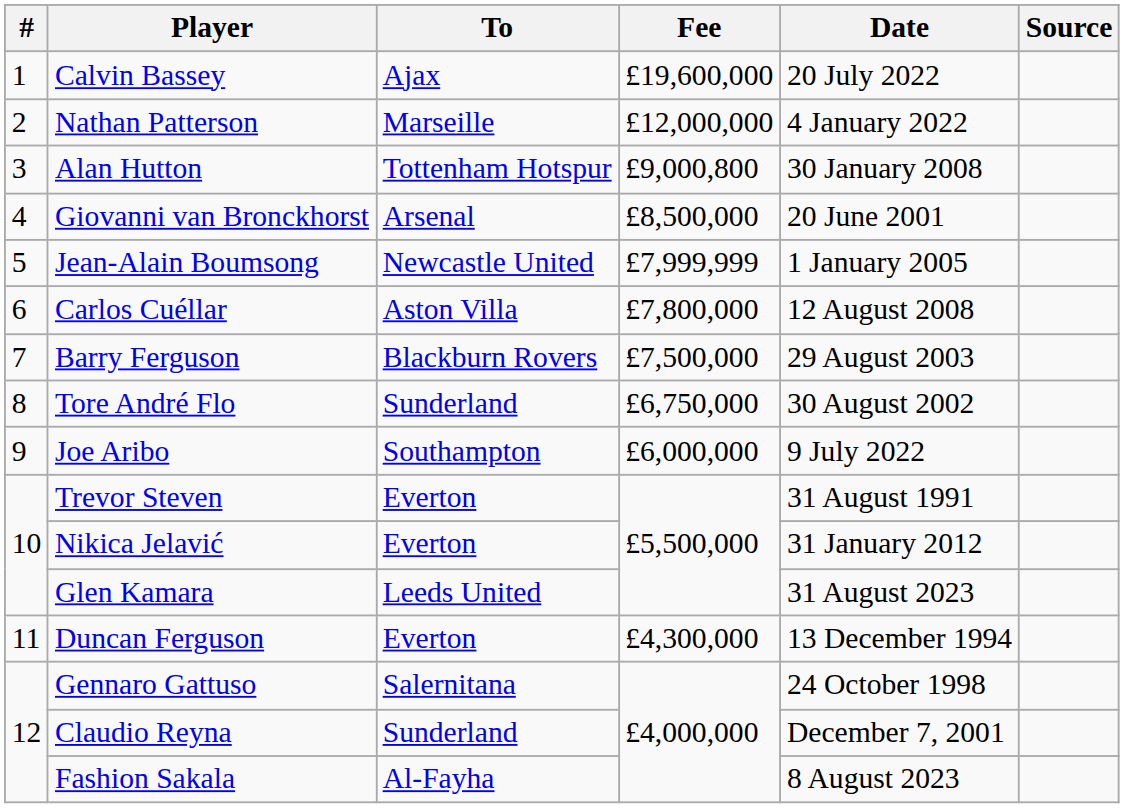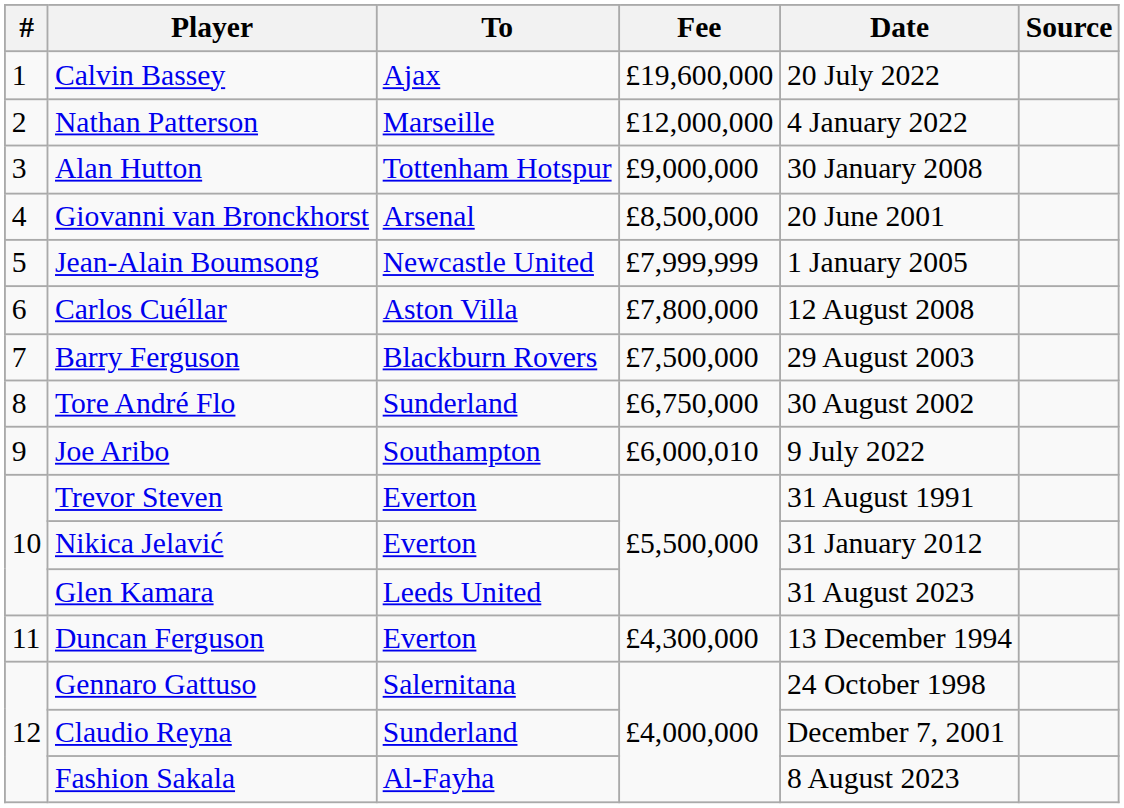 <table class="wikitable sortable">
 <tr>
 <th>#</th>
 <th>Player</th>
 <th>To</th>
 <th>Fee</th>
 <th>Date</th>
 <th>Source</th>
 </tr>
 <tr>
 <td>1</td>
 <td> <a href='#'>Calvin Bassey</a></td>
 <td> <a href='#'>Ajax</a></td>
 <td>£19,600,000</td>
 <td>20 July 2022</td>
 <td align="center"></td>
 </tr>
 <tr>
 <td>2</td>
 <td> <a href='#'>Nathan Patterson</a></td>
 <td> <a href='#'>Marseille</a></td>
 <td>£12,000,000</td>
 <td>4 January 2022</td>
 <td align="center"></td>
 </tr>
 <tr>
 <td>3</td>
 <td> <a href='#'>Alan Hutton</a></td>
 <td> <a href='#'>Tottenham Hotspur</a></td>
-<td>£9,000,800</td>
+<td>£9,000,000</td>
 <td>30 January 2008</td>
 <td align="center"></td>
 </tr>
 <tr>
 <td>4</td>
 <td> <a href='#'>Giovanni van Bronckhorst</a></td>
 <td> <a href='#'>Arsenal</a></td>
 <td>£8,500,000</td>
 <td>20 June 2001</td>
 <td align="center"></td>
 </tr>
 <tr>
 <td>5</td>
 <td> <a href='#'>Jean-Alain Boumsong</a></td>
 <td> <a href='#'>Newcastle United</a></td>
 <td>£7,999,999</td>
 <td>1 January 2005</td>
 <td align="center"></td>
 </tr>
 <tr>
 <td>6</td>
 <td> <a href='#'>Carlos Cuéllar</a></td>
 <td> <a href='#'>Aston Villa</a></td>
 <td>£7,800,000</td>
 <td>12 August 2008</td>
 <td align="center"></td>
 </tr>
 <tr>
 <td>7</td>
 <td> <a href='#'>Barry Ferguson</a></td>
 <td> <a href='#'>Blackburn Rovers</a></td>
 <td>£7,500,000</td>
 <td>29 August 2003</td>
 <td align="center"></td>
 </tr>
 <tr>
 <td>8</td>
 <td> <a href='#'>Tore André Flo</a></td>
 <td> <a href='#'>Sunderland</a></td>
 <td>£6,750,000</td>
 <td>30 August 2002</td>
 <td align="center"></td>
 </tr>
 <tr>
 <td>9</td>
 <td> <a href='#'>Joe Aribo</a></td>
 <td> <a href='#'>Southampton</a></td>
-<td>£6,000,000</td>
+<td>£6,000,010</td>
 <td>9 July 2022</td>
 <td align="center"></td>
 </tr>
 <tr>
 <td rowspan="3">10</td>
 <td> <a href='#'>Trevor Steven</a></td>
 <td> <a href='#'>Everton</a></td>
 <td rowspan="3">£5,500,000</td>
 <td>31 August 1991</td>
 <td align="center"></td>
 </tr>
 <tr>
 <td> <a href='#'>Nikica Jelavić</a></td>
 <td> <a href='#'>Everton</a></td>
 <td>31 January 2012</td>
 <td align="center"></td>
 </tr>
 <tr>
 <td> <a href='#'>Glen Kamara</a></td>
 <td> <a href='#'>Leeds United</a></td>
 <td>31 August 2023</td>
 <td align="center"></td>
 </tr>
 <tr>
 <td>11</td>
 <td> <a href='#'>Duncan Ferguson</a></td>
 <td> <a href='#'>Everton</a></td>
 <td>£4,300,000</td>
 <td>13 December 1994</td>
 <td align="center"></td>
 </tr>
 <tr>
 <td rowspan="3">12</td>
 <td> <a href='#'>Gennaro Gattuso</a></td>
 <td> <a href='#'>Salernitana</a></td>
 <td rowspan="4">£4,000,000</td>
 <td>24 October 1998</td>
 <td align="center"></td>
 </tr>
 <tr>
 <td> <a href='#'>Claudio Reyna</a></td>
 <td> <a href='#'>Sunderland</a></td>
 <td>December 7, 2001</td>
 <td align="center"></td>
 </tr>
 <tr>
 <td> <a href='#'>Fashion Sakala</a></td>
 <td> <a href='#'>Al-Fayha</a></td>
 <td>8 August 2023</td>
 <td align="center"></td>
 </tr>
 </table>
